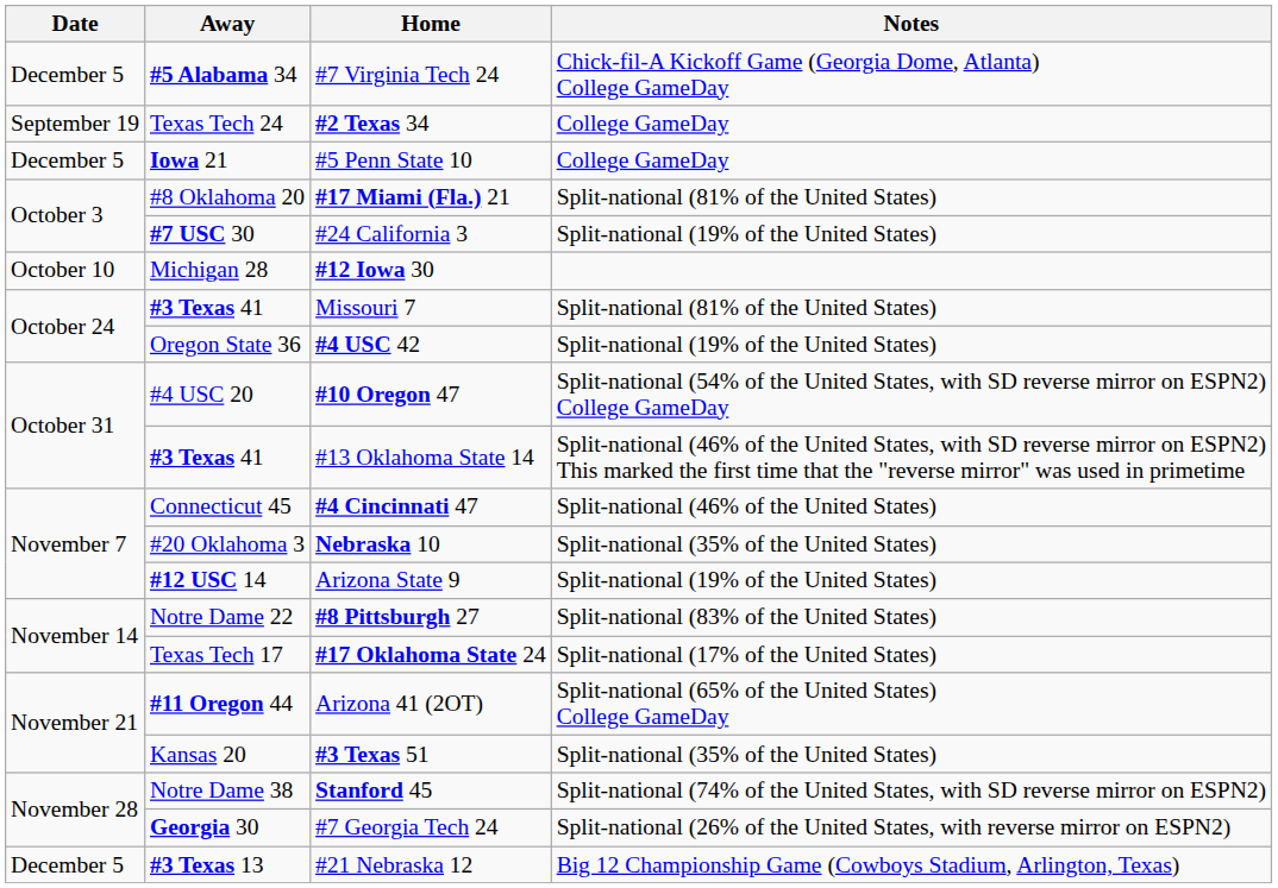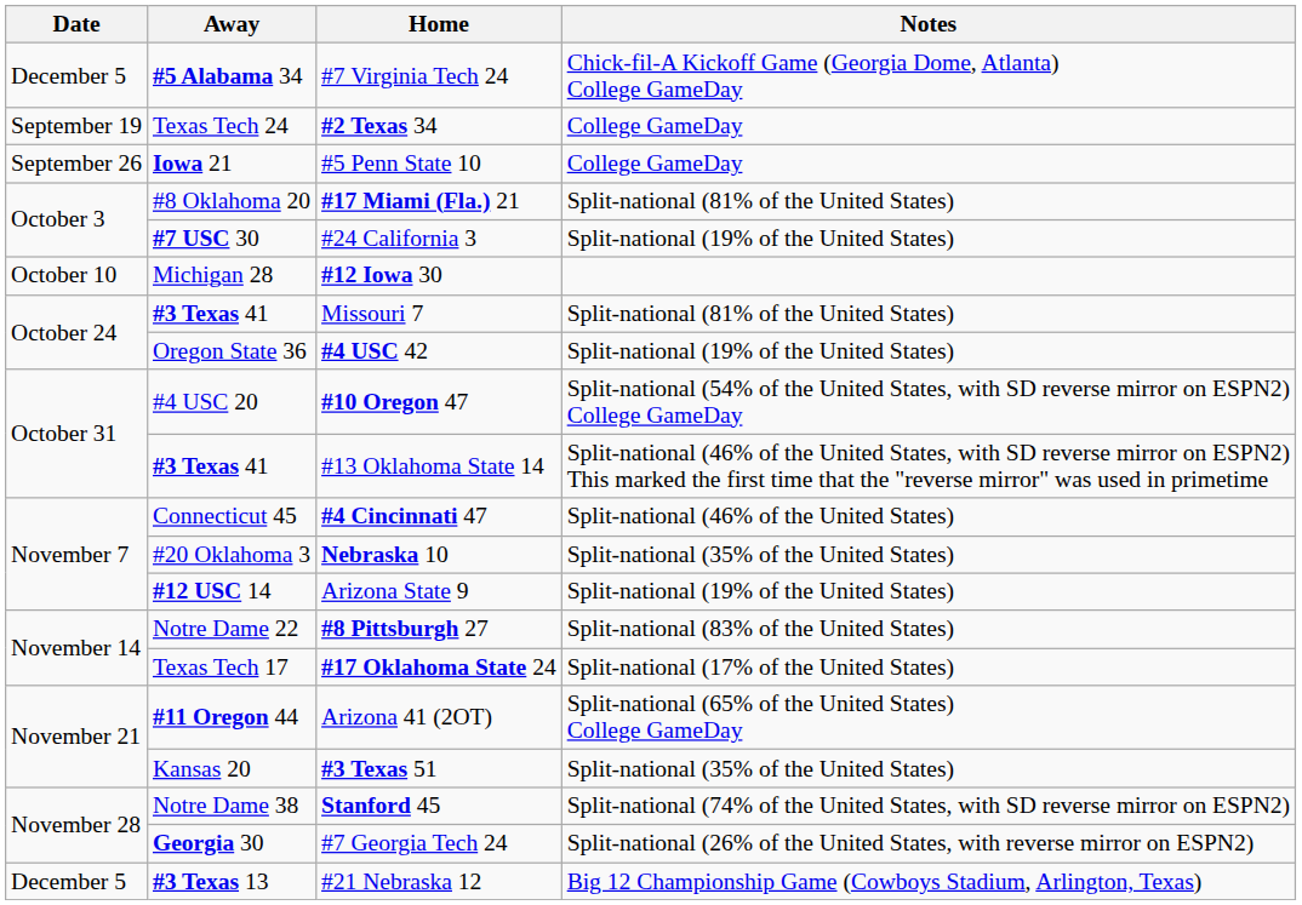 <table class="wikitable sortable">
 <tr>
 <th>Date</th>
 <th>Away</th>
 <th>Home</th>
 <th>Notes</th>
 </tr>
 <tr>
 <td>December 5</td>
 <td><strong><a href='#'>#5 Alabama</a></strong> 34</td>
 <td><a href='#'>#7 Virginia Tech</a> 24</td>
 <td><a href='#'>Chick-fil-A Kickoff Game</a> (<a href='#'>Georgia Dome</a>, <a href='#'>Atlanta</a>)<br><a href='#'>College GameDay</a></td>
 </tr>
 <tr>
 <td>September 19</td>
 <td><a href='#'>Texas Tech</a> 24</td>
 <td><strong><a href='#'>#2 Texas</a></strong> 34</td>
 <td><a href='#'>College GameDay</a></td>
 </tr>
 <tr>
-<td>December 5</td>
+<td>September 26</td>
 <td><strong><a href='#'>Iowa</a></strong> 21</td>
 <td><a href='#'>#5 Penn State</a> 10</td>
 <td><a href='#'>College GameDay</a></td>
 </tr>
 <tr>
 <td rowspan="2">October 3</td>
 <td><a href='#'>#8 Oklahoma</a> 20</td>
 <td><strong><a href='#'>#17 Miami (Fla.)</a></strong> 21</td>
 <td>Split-national (81% of the United States)</td>
 </tr>
 <tr>
 <td><strong><a href='#'>#7 USC</a></strong> 30</td>
 <td><a href='#'>#24 California</a> 3</td>
 <td>Split-national (19% of the United States)</td>
 </tr>
 <tr>
 <td>October 10</td>
 <td><a href='#'>Michigan</a> 28</td>
 <td><strong><a href='#'>#12 Iowa</a></strong> 30</td>
 <td></td>
 </tr>
 <tr>
 <td rowspan="2">October 24</td>
 <td><strong><a href='#'>#3 Texas</a></strong> 41</td>
 <td><a href='#'>Missouri</a> 7</td>
 <td>Split-national (81% of the United States)</td>
 </tr>
 <tr>
 <td><a href='#'>Oregon State</a> 36</td>
 <td><strong><a href='#'>#4 USC</a></strong> 42</td>
 <td>Split-national (19% of the United States)</td>
 </tr>
 <tr>
 <td rowspan="2">October 31</td>
 <td><a href='#'>#4 USC</a> 20</td>
 <td><strong><a href='#'>#10 Oregon</a></strong> 47</td>
 <td>Split-national (54% of the United States, with SD reverse mirror on ESPN2)<br><a href='#'>College GameDay</a></td>
 </tr>
 <tr>
 <td><strong><a href='#'>#3 Texas</a></strong> 41</td>
 <td><a href='#'>#13 Oklahoma State</a> 14</td>
 <td>Split-national (46% of the United States, with SD reverse mirror on ESPN2)<br>This marked the first time that the "reverse mirror" was used in primetime</td>
 </tr>
 <tr>
 <td rowspan="3">November 7</td>
 <td><a href='#'>Connecticut</a> 45</td>
 <td><strong><a href='#'>#4 Cincinnati</a></strong> 47</td>
 <td>Split-national (46% of the United States)</td>
 </tr>
 <tr>
 <td><a href='#'>#20 Oklahoma</a> 3</td>
 <td><strong><a href='#'>Nebraska</a></strong> 10</td>
 <td>Split-national (35% of the United States)</td>
 </tr>
 <tr>
 <td><strong><a href='#'>#12 USC</a></strong> 14</td>
 <td><a href='#'>Arizona State</a> 9</td>
 <td>Split-national (19% of the United States)</td>
 </tr>
 <tr>
 <td rowspan="2">November 14</td>
 <td><a href='#'>Notre Dame</a> 22</td>
 <td><strong><a href='#'>#8 Pittsburgh</a></strong> 27</td>
 <td>Split-national (83% of the United States)</td>
 </tr>
 <tr>
 <td><a href='#'>Texas Tech</a> 17</td>
 <td><strong><a href='#'>#17 Oklahoma State</a></strong> 24</td>
 <td>Split-national (17% of the United States)</td>
 </tr>
 <tr>
 <td rowspan="2">November 21</td>
 <td><strong><a href='#'>#11 Oregon</a></strong> 44</td>
 <td><a href='#'>Arizona</a> 41 (2OT)</td>
 <td>Split-national (65% of the United States)<br><a href='#'>College GameDay</a></td>
 </tr>
 <tr>
 <td><a href='#'>Kansas</a> 20</td>
 <td><strong><a href='#'>#3 Texas</a></strong> 51</td>
 <td>Split-national (35% of the United States)</td>
 </tr>
 <tr>
 <td rowspan="2">November 28</td>
 <td><a href='#'>Notre Dame</a> 38</td>
 <td><strong><a href='#'>Stanford</a></strong> 45</td>
 <td>Split-national (74% of the United States, with SD reverse mirror on ESPN2)</td>
 </tr>
 <tr>
 <td><strong><a href='#'>Georgia</a></strong> 30</td>
 <td><a href='#'>#7 Georgia Tech</a> 24</td>
 <td>Split-national (26% of the United States, with reverse mirror on ESPN2)</td>
 </tr>
 <tr>
 <td>December 5</td>
 <td><strong><a href='#'>#3 Texas</a></strong> 13</td>
 <td><a href='#'>#21 Nebraska</a> 12</td>
 <td><a href='#'>Big 12 Championship Game</a> (<a href='#'>Cowboys Stadium</a>, <a href='#'>Arlington, Texas</a>)</td>
 </tr>
 </table>
